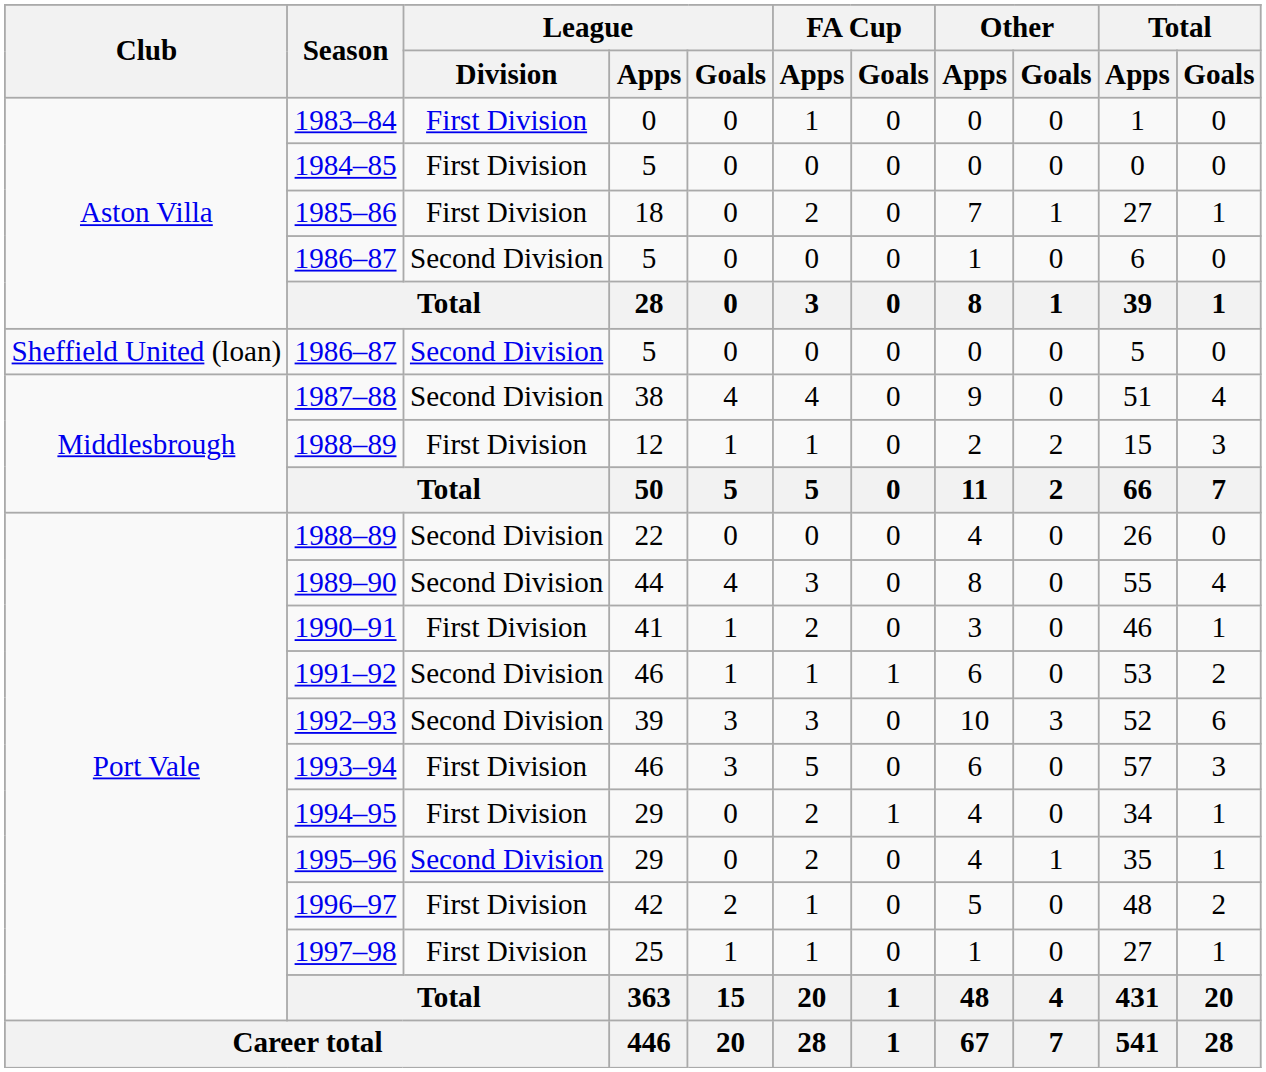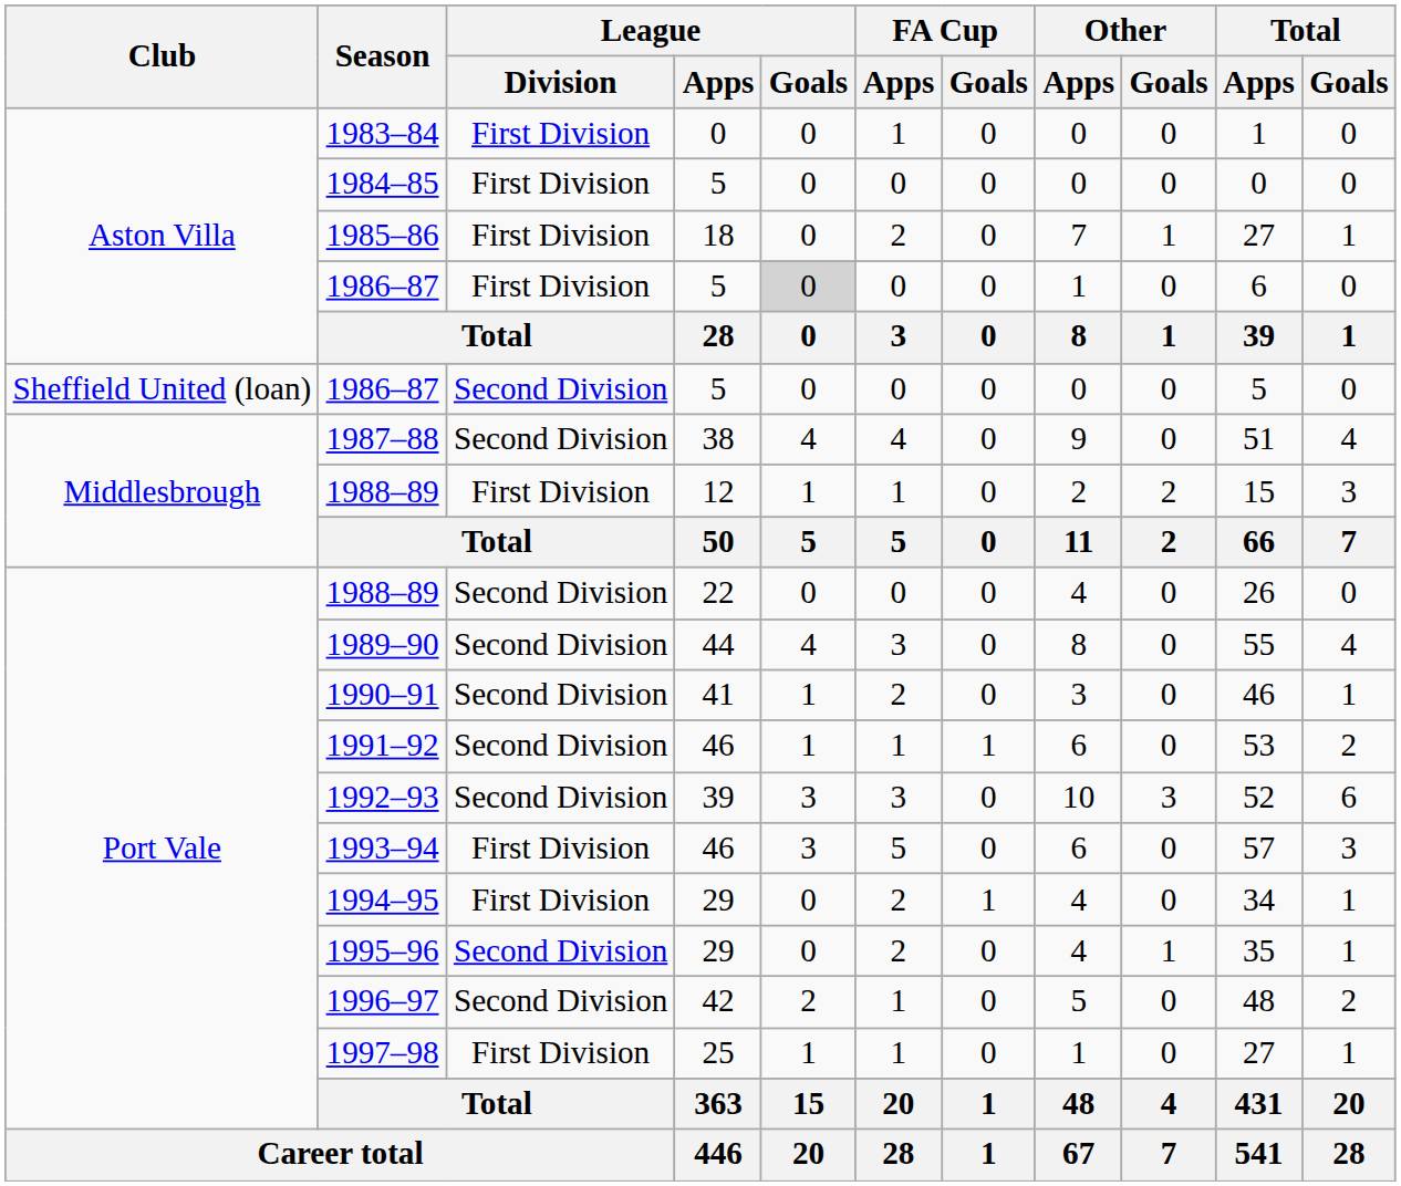 <table class="wikitable" style="text-align: center;">
 <tr>
 <th rowspan="2">Club</th>
 <th rowspan="2">Season</th>
 <th colspan="3">League</th>
 <th colspan="2">FA Cup</th>
 <th colspan="2">Other</th>
 <th colspan="2">Total</th>
 </tr>
 <tr>
 <th>Division</th>
 <th>Apps</th>
 <th>Goals</th>
 <th>Apps</th>
 <th>Goals</th>
 <th>Apps</th>
 <th>Goals</th>
 <th>Apps</th>
 <th>Goals</th>
 </tr>
 <tr>
 <td rowspan="5"><a href='#'>Aston Villa</a></td>
 <td><a href='#'>1983–84</a></td>
 <td><a href='#'>First Division</a></td>
 <td>0</td>
 <td>0</td>
 <td>1</td>
 <td>0</td>
 <td>0</td>
 <td>0</td>
 <td>1</td>
 <td>0</td>
 </tr>
 <tr>
 <td><a href='#'>1984–85</a></td>
 <td>First Division</td>
 <td>5</td>
 <td>0</td>
 <td>0</td>
 <td>0</td>
 <td>0</td>
 <td>0</td>
 <td>0</td>
 <td>0</td>
 </tr>
 <tr>
 <td><a href='#'>1985–86</a></td>
 <td>First Division</td>
 <td>18</td>
 <td>0</td>
 <td>2</td>
 <td>0</td>
 <td>7</td>
 <td>1</td>
 <td>27</td>
 <td>1</td>
 </tr>
 <tr>
 <td><a href='#'>1986–87</a></td>
-<td>Second Division</td>
+<td>First Division</td>
 <td>5</td>
-<td>0</td>
+<td style="background: lightgrey;">0</td>
 <td>0</td>
 <td>0</td>
 <td>1</td>
 <td>0</td>
 <td>6</td>
 <td>0</td>
 </tr>
 <tr>
 <th colspan="2">Total</th>
 <th>28</th>
 <th>0</th>
 <th>3</th>
 <th>0</th>
 <th>8</th>
 <th>1</th>
 <th>39</th>
 <th>1</th>
 </tr>
 <tr>
 <td><a href='#'>Sheffield United</a> (loan)</td>
 <td><a href='#'>1986–87</a></td>
 <td><a href='#'>Second Division</a></td>
 <td>5</td>
 <td>0</td>
 <td>0</td>
 <td>0</td>
 <td>0</td>
 <td>0</td>
 <td>5</td>
 <td>0</td>
 </tr>
 <tr>
 <td rowspan="3"><a href='#'>Middlesbrough</a></td>
 <td><a href='#'>1987–88</a></td>
 <td>Second Division</td>
 <td>38</td>
 <td>4</td>
 <td>4</td>
 <td>0</td>
 <td>9</td>
 <td>0</td>
 <td>51</td>
 <td>4</td>
 </tr>
 <tr>
 <td><a href='#'>1988–89</a></td>
 <td>First Division</td>
 <td>12</td>
 <td>1</td>
 <td>1</td>
 <td>0</td>
 <td>2</td>
 <td>2</td>
 <td>15</td>
 <td>3</td>
 </tr>
 <tr>
 <th colspan="2">Total</th>
 <th>50</th>
 <th>5</th>
 <th>5</th>
 <th>0</th>
 <th>11</th>
 <th>2</th>
 <th>66</th>
 <th>7</th>
 </tr>
 <tr>
 <td rowspan="11"><a href='#'>Port Vale</a></td>
 <td><a href='#'>1988–89</a></td>
 <td>Second Division</td>
 <td>22</td>
 <td>0</td>
 <td>0</td>
 <td>0</td>
 <td>4</td>
 <td>0</td>
 <td>26</td>
 <td>0</td>
 </tr>
 <tr>
 <td><a href='#'>1989–90</a></td>
 <td>Second Division</td>
 <td>44</td>
 <td>4</td>
 <td>3</td>
 <td>0</td>
 <td>8</td>
 <td>0</td>
 <td>55</td>
 <td>4</td>
 </tr>
 <tr>
 <td><a href='#'>1990–91</a></td>
-<td>First Division</td>
+<td>Second Division</td>
 <td>41</td>
 <td>1</td>
 <td>2</td>
 <td>0</td>
 <td>3</td>
 <td>0</td>
 <td>46</td>
 <td>1</td>
 </tr>
 <tr>
 <td><a href='#'>1991–92</a></td>
 <td>Second Division</td>
 <td>46</td>
 <td>1</td>
 <td>1</td>
 <td>1</td>
 <td>6</td>
 <td>0</td>
 <td>53</td>
 <td>2</td>
 </tr>
 <tr>
 <td><a href='#'>1992–93</a></td>
 <td>Second Division</td>
 <td>39</td>
 <td>3</td>
 <td>3</td>
 <td>0</td>
 <td>10</td>
 <td>3</td>
 <td>52</td>
 <td>6</td>
 </tr>
 <tr>
 <td><a href='#'>1993–94</a></td>
 <td>First Division</td>
 <td>46</td>
 <td>3</td>
 <td>5</td>
 <td>0</td>
 <td>6</td>
 <td>0</td>
 <td>57</td>
 <td>3</td>
 </tr>
 <tr>
 <td><a href='#'>1994–95</a></td>
 <td>First Division</td>
 <td>29</td>
 <td>0</td>
 <td>2</td>
 <td>1</td>
 <td>4</td>
 <td>0</td>
 <td>34</td>
 <td>1</td>
 </tr>
 <tr>
 <td><a href='#'>1995–96</a></td>
 <td><a href='#'>Second Division</a></td>
 <td>29</td>
 <td>0</td>
 <td>2</td>
 <td>0</td>
 <td>4</td>
 <td>1</td>
 <td>35</td>
 <td>1</td>
 </tr>
 <tr>
 <td><a href='#'>1996–97</a></td>
-<td>First Division</td>
+<td>Second Division</td>
 <td>42</td>
 <td>2</td>
 <td>1</td>
 <td>0</td>
 <td>5</td>
 <td>0</td>
 <td>48</td>
 <td>2</td>
 </tr>
 <tr>
 <td><a href='#'>1997–98</a></td>
 <td>First Division</td>
 <td>25</td>
 <td>1</td>
 <td>1</td>
 <td>0</td>
 <td>1</td>
 <td>0</td>
 <td>27</td>
 <td>1</td>
 </tr>
 <tr>
 <th colspan="2">Total</th>
 <th>363</th>
 <th>15</th>
 <th>20</th>
 <th>1</th>
 <th>48</th>
 <th>4</th>
 <th>431</th>
 <th>20</th>
 </tr>
 <tr>
 <th colspan="3">Career total</th>
 <th>446</th>
 <th>20</th>
 <th>28</th>
 <th>1</th>
 <th>67</th>
 <th>7</th>
 <th>541</th>
 <th>28</th>
 </tr>
 </table>
